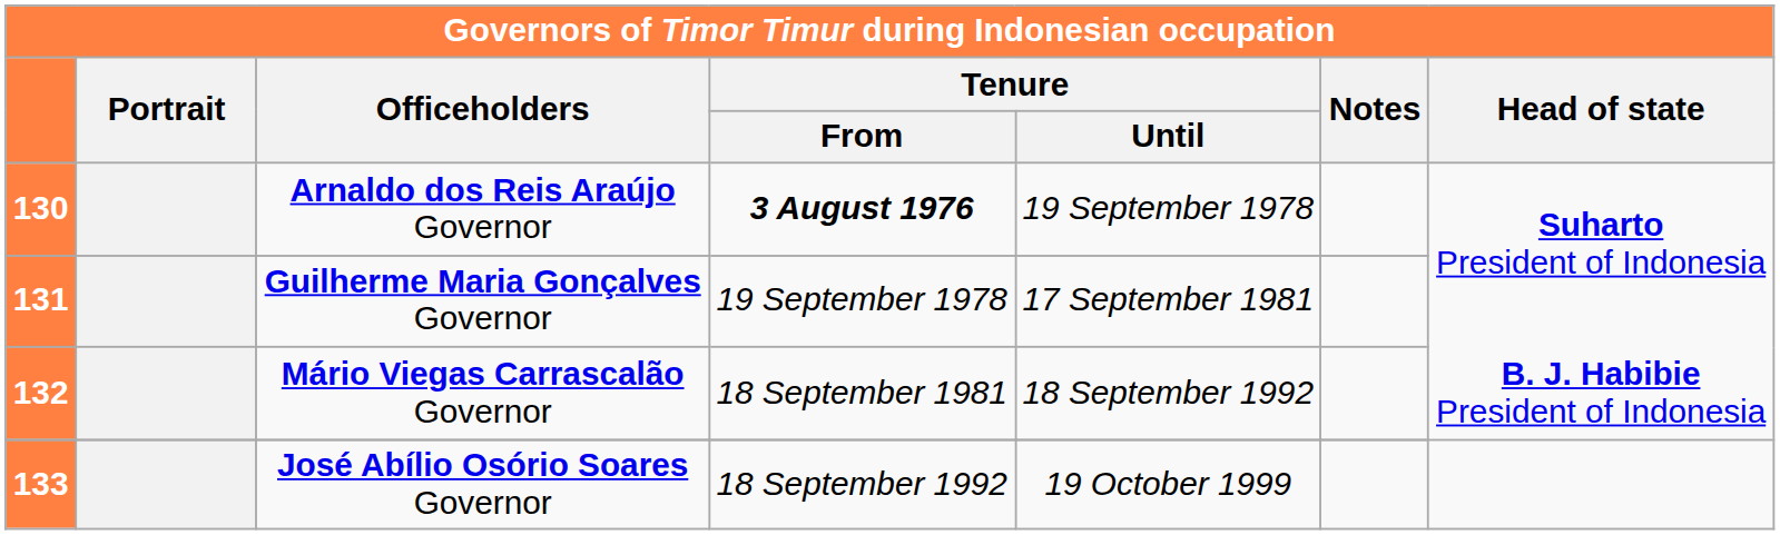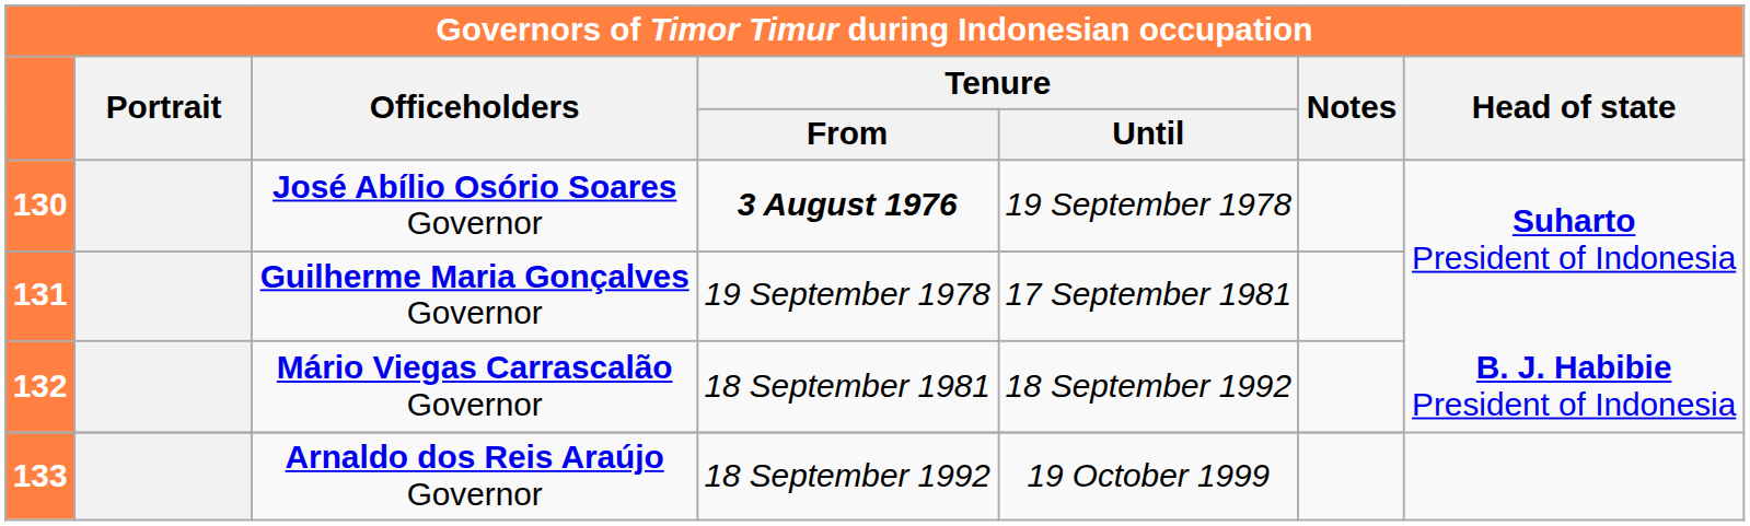 <table class="wikitable">
 <tr>
 <th align=center style="background:#FF8040; color:white;" colspan="7"> Governors of <em>Timor Timur</em> during Indonesian occupation</th>
 </tr>
 <tr align=center>
 <th align=center style="background:#FF8040; color:white;" rowspan="2"></th>
 <th rowspan="2" width="80px">Portrait</th>
 <th rowspan="2">Officeholders</th>
 <th colspan="2">Tenure</th>
 <th rowspan="2">Notes</th>
 <th rowspan="2">Head of state<br></th>
 </tr>
 <tr>
 <th>From</th>
 <th>Until</th>
 </tr>
 <tr align="center">
 <th align=center style="background:#FF8040; color:white;">130</th>
 <th></th>
-<td><strong><a href='#'>Arnaldo dos Reis Araújo</a></strong><br>Governor</td>
+<td><strong><a href='#'>José Abílio Osório Soares</a></strong><br>Governor</td>
 <td><strong><em>3 August 1976</em></strong></td>
 <td><em>19 September 1978</em></td>
 <td></td>
 <td rowspan="4"><br><strong><a href='#'>Suharto</a></strong><br><a href='#'>President of Indonesia</a><br><br><br><strong><a href='#'>B. J. Habibie</a></strong><br><a href='#'>President of Indonesia</a><br></td>
 </tr>
 <tr align="center">
 <th align=center style="background:#FF8040; color:white;">131</th>
 <th></th>
 <td><strong><a href='#'>Guilherme Maria Gonçalves</a></strong><br>Governor</td>
 <td><em>19 September 1978</em></td>
 <td><em>17 September 1981</em></td>
 <td></td>
 </tr>
 <tr align="center">
 <th align=center style="background:#FF8040; color:white;">132</th>
 <th></th>
 <td><strong><a href='#'>Mário Viegas Carrascalão</a></strong><br>Governor</td>
 <td><em>18 September 1981</em></td>
 <td><em>18 September 1992</em></td>
 <td></td>
 </tr>
 <tr align="center">
 </tr>
 <tr align="center">
 <th align=center style="background:#FF8040; color:white;">133</th>
 <th></th>
-<td><strong><a href='#'>José Abílio Osório Soares</a></strong><br>Governor</td>
+<td><strong><a href='#'>Arnaldo dos Reis Araújo</a></strong><br>Governor</td>
 <td><em>18 September 1992</em></td>
 <td><em>19 October 1999</em></td>
 <td></td>
 </tr>
 </table>
